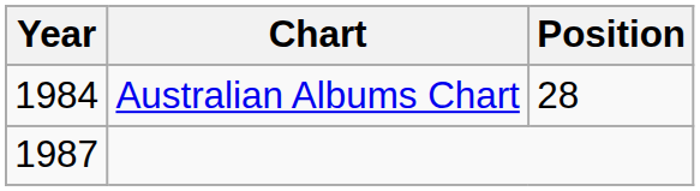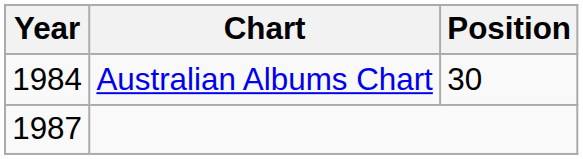 <table class="wikitable">
 <tr>
 <th>Year</th>
 <th>Chart</th>
 <th>Position</th>
 </tr>
 <tr>
 <td>1984</td>
 <td><a href='#'>Australian Albums Chart</a></td>
-<td>28</td>
+<td>30</td>
 </tr>
 <tr>
 <td>1987<br></td>
 </tr>
 </table>
